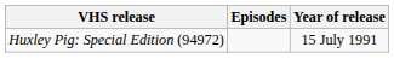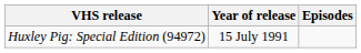 <table class="wikitable">
 <tr>
 <th>VHS release</th>
+<th>Year of release</th>
 <th>Episodes</th>
-<th>Year of release</th>
 </tr>
 <tr>
 <td><em>Huxley Pig: Special Edition</em> (94972)</td>
+<td align="center">15 July 1991</td>
 <td align="center"></td>
-<td align="center">15 July 1991</td>
 </tr>
 </table>
